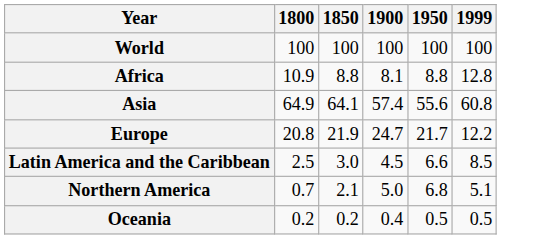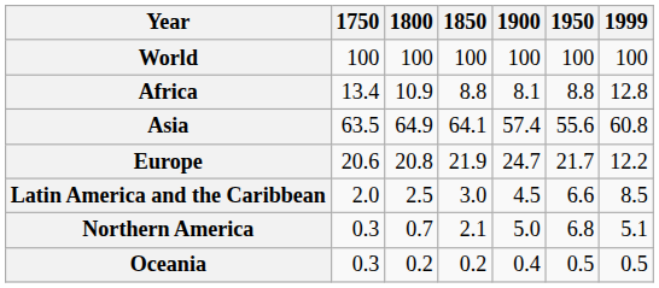 <table class="wikitable sortable" style="text-align:right;">
 <tr>
 <th scope="col">Year</th>
+<th scope="col">1750</th>
 <th scope="col">1800</th>
 <th scope="col">1850</th>
 <th scope="col">1900</th>
 <th scope="col">1950</th>
 <th scope="col">1999</th>
 </tr>
 <tr>
 <th scope="row">World</th>
 <td>100</td>
 <td>100</td>
 <td>100</td>
 <td>100</td>
 <td>100</td>
+<td>100</td>
 </tr>
 <tr>
 <th scope="row">Africa</th>
+<td>13.4</td>
 <td>10.9</td>
 <td>8.8</td>
 <td>8.1</td>
 <td>8.8</td>
 <td>12.8</td>
 </tr>
 <tr>
 <th scope="row">Asia</th>
+<td>63.5</td>
 <td>64.9</td>
 <td>64.1</td>
 <td>57.4</td>
 <td>55.6</td>
 <td>60.8</td>
 </tr>
 <tr>
 <th scope="row">Europe</th>
+<td>20.6</td>
 <td>20.8</td>
 <td>21.9</td>
 <td>24.7</td>
 <td>21.7</td>
 <td>12.2</td>
 </tr>
 <tr>
 <th scope="row">Latin America and the Caribbean</th>
+<td>2.0</td>
 <td>2.5</td>
 <td>3.0</td>
 <td>4.5</td>
 <td>6.6</td>
 <td>8.5</td>
 </tr>
 <tr>
 <th scope="row">Northern America</th>
+<td>0.3</td>
 <td>0.7</td>
 <td>2.1</td>
 <td>5.0</td>
 <td>6.8</td>
 <td>5.1</td>
 </tr>
 <tr>
 <th scope="row">Oceania</th>
+<td>0.3</td>
 <td>0.2</td>
 <td>0.2</td>
 <td>0.4</td>
 <td>0.5</td>
 <td>0.5</td>
 </tr>
 </table>
